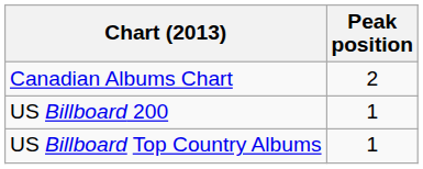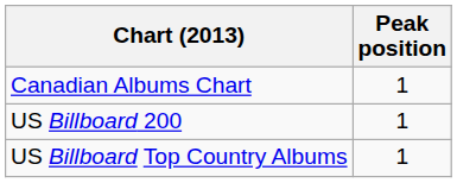 <table class="wikitable sortable">
 <tr>
 <th>Chart (2013)</th>
 <th>Peak<br>position</th>
 </tr>
 <tr>
 <td><a href='#'>Canadian Albums Chart</a></td>
-<td align="center">2</td>
+<td align="center">1</td>
 </tr>
 <tr>
 <td>US <a href='#'><em>Billboard</em> 200</a></td>
 <td align="center">1</td>
 </tr>
 <tr>
 <td>US <em><a href='#'>Billboard</a></em> <a href='#'>Top Country Albums</a></td>
 <td align="center">1</td>
 </tr>
 </table>
